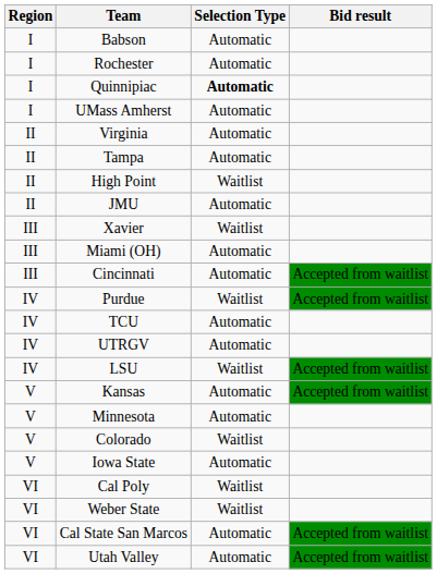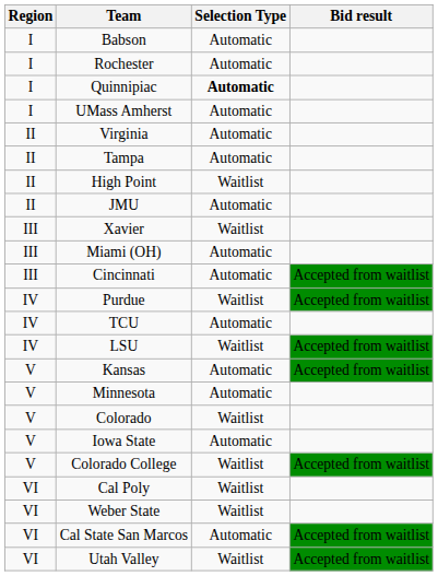 <table class="wikitable sortable" style="text-align:center">
 <tr>
 <th>Region</th>
 <th>Team</th>
 <th>Selection Type</th>
 <th>Bid result</th>
 </tr>
 <tr>
 <td>I</td>
 <td>Babson</td>
 <td>Automatic</td>
 <td></td>
 </tr>
 <tr>
 <td>I</td>
 <td>Rochester</td>
 <td>Automatic</td>
 <td></td>
 </tr>
 <tr>
 <td>I</td>
 <td>Quinnipiac</td>
 <td><strong>Automatic</strong></td>
 <td></td>
 </tr>
 <tr>
 <td>I</td>
 <td>UMass Amherst</td>
 <td>Automatic</td>
 <td></td>
 </tr>
 <tr>
 <td>II</td>
 <td>Virginia</td>
 <td>Automatic</td>
 <td></td>
 </tr>
 <tr>
 <td>II</td>
 <td>Tampa</td>
 <td>Automatic</td>
 <td></td>
 </tr>
 <tr>
 <td>II</td>
 <td>High Point</td>
 <td>Waitlist</td>
 <td></td>
 </tr>
 <tr>
 <td>II</td>
 <td>JMU</td>
 <td>Automatic</td>
 <td></td>
 </tr>
 <tr>
 <td>III</td>
 <td>Xavier</td>
 <td>Waitlist</td>
 <td></td>
 </tr>
 <tr>
 <td>III</td>
 <td>Miami (OH)</td>
 <td>Automatic</td>
 <td></td>
 </tr>
 <tr>
 <td>III</td>
 <td>Cincinnati</td>
 <td>Automatic</td>
 <td bgcolor=008c00>Accepted from waitlist</td>
 </tr>
 <tr>
 <td>IV</td>
 <td>Purdue</td>
 <td>Waitlist</td>
 <td bgcolor=008c00>Accepted from waitlist</td>
 </tr>
 <tr>
 <td>IV</td>
 <td>TCU</td>
 <td>Automatic</td>
 <td></td>
 </tr>
 <tr>
 <td>IV</td>
-<td>UTRGV</td>
-<td>Automatic</td>
-<td></td>
-</tr>
-<tr>
-<td>IV</td>
 <td>LSU</td>
 <td>Waitlist</td>
 <td bgcolor=008c00>Accepted from waitlist</td>
 </tr>
 <tr>
 <td>V</td>
 <td>Kansas</td>
 <td>Automatic</td>
 <td bgcolor=008c00>Accepted from waitlist</td>
 </tr>
 <tr>
 <td>V</td>
 <td>Minnesota</td>
 <td>Automatic</td>
 <td></td>
 </tr>
 <tr>
 <td>V</td>
 <td>Colorado</td>
 <td>Waitlist</td>
 <td></td>
 </tr>
 <tr>
 <td>V</td>
 <td>Iowa State</td>
 <td>Automatic</td>
 <td></td>
 </tr>
 <tr>
+<td>V</td>
+<td>Colorado College</td>
+<td>Waitlist</td>
+<td bgcolor=008c00>Accepted from waitlist</td>
+</tr>
+<tr>
 <td>VI</td>
 <td>Cal Poly</td>
 <td>Waitlist</td>
 <td></td>
 </tr>
 <tr>
 <td>VI</td>
 <td>Weber State</td>
 <td>Waitlist</td>
 <td></td>
 </tr>
 <tr>
 <td>VI</td>
 <td>Cal State San Marcos</td>
 <td>Automatic</td>
 <td bgcolor=008c00>Accepted from waitlist</td>
 </tr>
 <tr>
 <td>VI</td>
 <td>Utah Valley</td>
-<td>Automatic</td>
+<td>Waitlist</td>
 <td bgcolor=008c00>Accepted from waitlist</td>
 </tr>
 </table>
